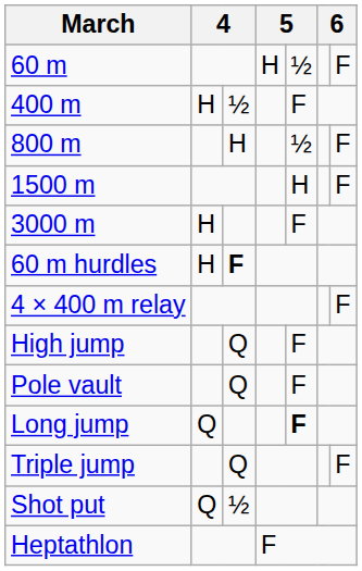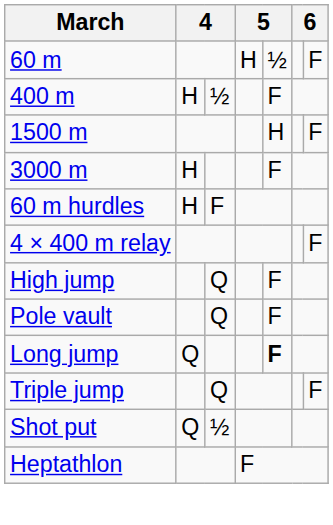 <table class="wikitable athletics-schedule">
 <tr>
 <th>March</th>
 <th colspan="2">4</th>
 <th colspan="2">5</th>
 <th colspan="2">6</th>
 </tr>
 <tr>
 <td class="event"><a href='#'>60 m</a></td>
 <td colspan="2"></td>
 <td class="heats">H</td>
 <td class="semifinals">½</td>
 <td></td>
 <td class="final">F</td>
 </tr>
 <tr>
 <td class="event"><a href='#'>400 m</a></td>
 <td class="heats">H</td>
 <td class="semifinals">½</td>
 <td></td>
 <td class="final">F</td>
 <td colspan="2"></td>
 </tr>
 <tr>
-<td class="event"><a href='#'>800 m</a></td>
-<td></td>
-<td class="heats">H</td>
-<td></td>
-<td class="semifinals">½</td>
-<td></td>
-<td class="final">F</td>
-</tr>
-<tr>
 <td class="event"><a href='#'>1500 m</a></td>
 <td colspan="2"></td>
 <td></td>
 <td class="heats">H</td>
 <td></td>
 <td class="final">F</td>
 </tr>
 <tr>
 <td class="event"><a href='#'>3000 m</a></td>
 <td class="heats">H</td>
 <td></td>
 <td></td>
 <td class="final">F</td>
 <td colspan="2"></td>
 </tr>
 <tr>
 <td class="event"><a href='#'>60 m hurdles</a></td>
 <td class="heats">H</td>
-<td class="final"><strong>F</strong></td>
+<td class="final">F</td>
 <td colspan="2"></td>
 <td colspan="2"></td>
 </tr>
 <tr>
 <td class="event"><a href='#'>4 × 400 m relay</a></td>
 <td colspan="2"></td>
 <td colspan="2"></td>
 <td></td>
 <td class="final">F</td>
 </tr>
 <tr>
 <td class="event"><a href='#'>High jump</a></td>
 <td></td>
 <td class="qualifiers">Q</td>
 <td></td>
 <td class="final">F</td>
 <td colspan="2"></td>
 </tr>
 <tr>
 <td class="event"><a href='#'>Pole vault</a></td>
 <td></td>
 <td class="qualifiers">Q</td>
 <td></td>
 <td class="final">F</td>
 <td colspan="2"></td>
 </tr>
 <tr>
 <td class="event"><a href='#'>Long jump</a></td>
 <td class="qualifiers">Q</td>
 <td></td>
 <td></td>
 <td class="final"><strong>F</strong></td>
 <td colspan="2"></td>
 </tr>
 <tr>
 <td class="event"><a href='#'>Triple jump</a></td>
 <td></td>
 <td class="qualifiers">Q</td>
 <td colspan="2"></td>
 <td></td>
 <td class="final">F</td>
 </tr>
 <tr>
 <td class="event"><a href='#'>Shot put</a></td>
 <td class="qualifiers">Q</td>
 <td class="semifinals">½</td>
 <td colspan="2"></td>
 <td colspan="2"></td>
 </tr>
 <tr>
 <td class="event"><a href='#'>Heptathlon</a></td>
 <td colspan="2"></td>
 <td class="final" colspan="4">F</td>
 </tr>
 </table>
